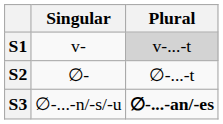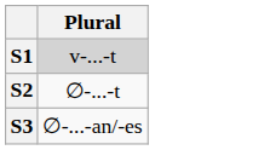 <table class="wikitable" style="text-align:center;">
 <tr>
 <th> </th>
-<th><strong>Singular</strong></th>
 <th><strong>Plural</strong></th>
 </tr>
 <tr>
 <th><strong>S1</strong></th>
-<td>v-</td>
 <td style="background: lightgrey;">v-...-t</td>
 </tr>
 <tr>
 <th><strong>S2</strong></th>
-<td>∅-</td>
 <td>∅-...-t</td>
 </tr>
 <tr>
 <th><strong>S3</strong></th>
-<td>∅-...-n/-s/-u</td>
-<td><strong>∅-...-an/-es</strong></td>
+<td>∅-...-an/-es</td>
 </tr>
 </table>
